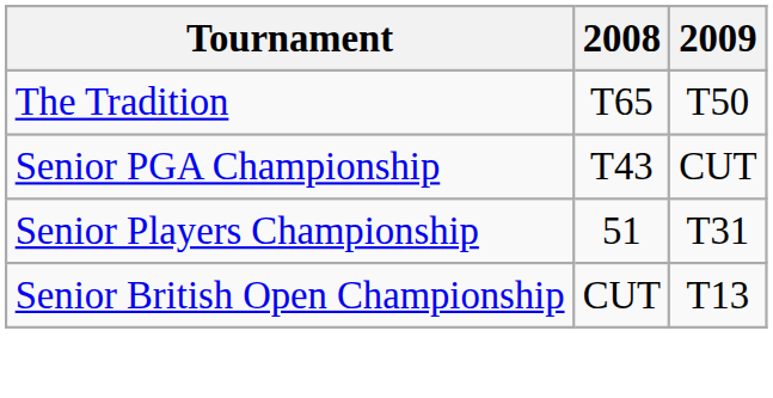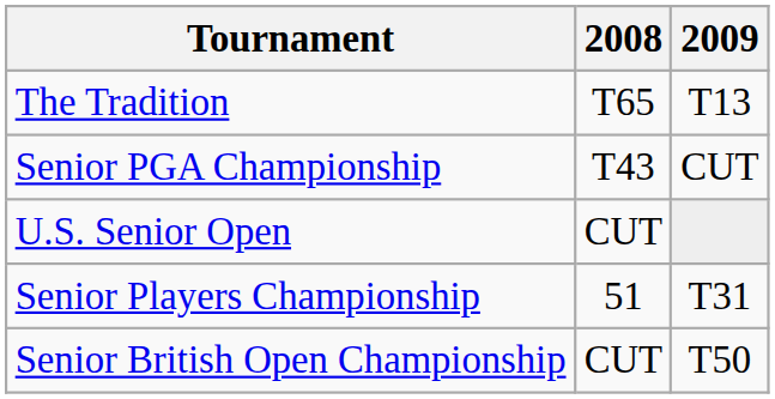 <table class="wikitable" style="font-size:95%;text-align:center;">
 <tr>
 <th>Tournament</th>
 <th>2008</th>
 <th>2009</th>
 </tr>
 <tr>
 <td align=left><a href='#'>The Tradition</a></td>
 <td>T65</td>
-<td>T50</td>
+<td>T13</td>
 </tr>
 <tr>
 <td align=left><a href='#'>Senior PGA Championship</a></td>
 <td>T43</td>
 <td>CUT</td>
+</tr>
+<tr>
+<td align=left><a href='#'>U.S. Senior Open</a></td>
+<td>CUT</td>
+<td style="background:#eeeeee;"></td>
 </tr>
 <tr>
 <td align=left><a href='#'>Senior Players Championship</a></td>
 <td>51</td>
 <td>T31</td>
 </tr>
 <tr>
 <td align=left><a href='#'>Senior British Open Championship</a></td>
 <td>CUT</td>
-<td>T13</td>
+<td>T50</td>
 </tr>
 </table>
